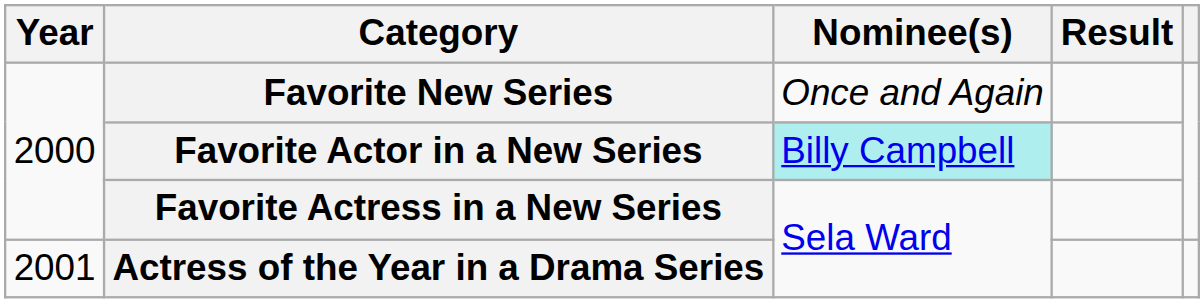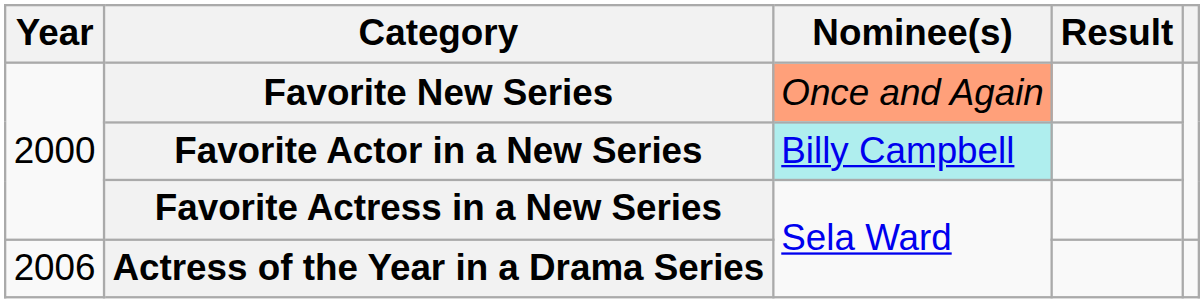 <table class="wikitable plainrowheaders" text-align:center">
 <tr>
 <th>Year</th>
 <th>Category</th>
 <th>Nominee(s)</th>
 <th>Result</th>
 <th></th>
 </tr>
 <tr>
 <td rowspan="3">2000</td>
 <th scope="row" style="text-align:center">Favorite New Series</th>
-<td><em>Once and Again</em></td>
+<td style="background: lightsalmon;"><em>Once and Again</em></td>
 <td></td>
 <td rowspan="3"></td>
 </tr>
 <tr>
 <th scope="row" style="text-align:center">Favorite Actor in a New Series</th>
 <td style="background: paleturquoise;"><a href='#'>Billy Campbell</a></td>
 <td></td>
 </tr>
 <tr>
 <th scope="row" style="text-align:center">Favorite Actress in a New Series</th>
 <td rowspan="2"><a href='#'>Sela Ward</a></td>
 <td></td>
 </tr>
 <tr>
-<td>2001</td>
+<td>2006</td>
 <th scope="row" style="text-align:center">Actress of the Year in a Drama Series</th>
 <td></td>
 <td></td>
 </tr>
 </table>
